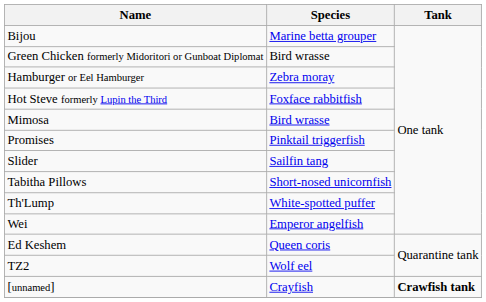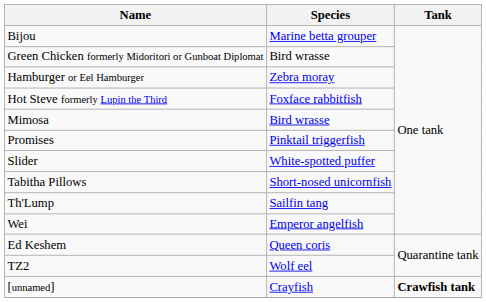 <table class="wikitable" style="font-size:90%;">
 <tr>
 <th>Name</th>
 <th>Species</th>
 <th>Tank</th>
 </tr>
 <tr>
 <td>Bijou</td>
 <td><a href='#'>Marine betta grouper</a></td>
 <td rowspan="10">One tank</td>
 </tr>
 <tr>
 <td>Green Chicken <small>formerly Midoritori or Gunboat Diplomat</small></td>
 <td>Bird wrasse</td>
 </tr>
 <tr>
 <td>Hamburger <small>or Eel Hamburger</small></td>
 <td><a href='#'>Zebra moray</a></td>
 </tr>
 <tr>
 <td>Hot Steve <small>formerly <a href='#'>Lupin the Third</a></small></td>
 <td><a href='#'>Foxface rabbitfish</a></td>
 </tr>
 <tr>
 <td>Mimosa</td>
 <td><a href='#'>Bird wrasse</a></td>
 </tr>
 <tr>
 <td>Promises</td>
 <td><a href='#'>Pinktail triggerfish</a></td>
 </tr>
 <tr>
 <td>Slider</td>
-<td><a href='#'>Sailfin tang</a></td>
+<td><a href='#'>White-spotted puffer</a></td>
 </tr>
 <tr>
 <td>Tabitha Pillows</td>
 <td><a href='#'>Short-nosed unicornfish</a></td>
 </tr>
 <tr>
 <td>Th'Lump</td>
-<td><a href='#'>White-spotted puffer</a></td>
+<td><a href='#'>Sailfin tang</a></td>
 </tr>
 <tr>
 <td>Wei</td>
 <td><a href='#'>Emperor angelfish</a></td>
 </tr>
 <tr>
 <td>Ed Keshem</td>
 <td><a href='#'>Queen coris</a></td>
 <td rowspan="2">Quarantine tank</td>
 </tr>
 <tr>
 <td>TZ2</td>
 <td><a href='#'>Wolf eel</a></td>
 </tr>
 <tr>
 <td>[<small>unnamed</small>]</td>
 <td><a href='#'>Crayfish</a></td>
 <td rowspan="1"><strong>Crawfish tank</strong></td>
 </tr>
 <tr>
 </tr>
 </table>
